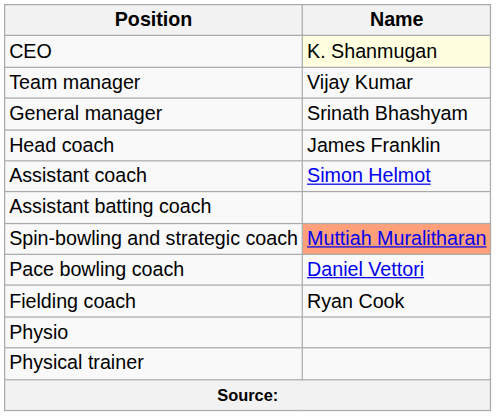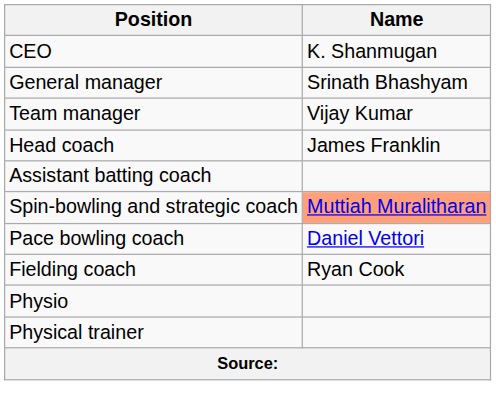 <table class="wikitable">
 <tr>
 <th>Position</th>
 <th>Name</th>
 </tr>
 <tr>
 <td>CEO</td>
-<td style="background: lightyellow;">K. Shanmugan</td>
+<td>K. Shanmugan</td>
+</tr>
+<tr>
+<td>General manager</td>
+<td>Srinath Bhashyam</td>
 </tr>
 <tr>
 <td>Team manager</td>
 <td>Vijay Kumar</td>
 </tr>
 <tr>
-<td>General manager</td>
-<td>Srinath Bhashyam</td>
-</tr>
-<tr>
 <td>Head coach</td>
 <td>James Franklin</td>
-</tr>
-<tr>
-<td>Assistant coach</td>
-<td><a href='#'>Simon Helmot</a></td>
 </tr>
 <tr>
 <td>Assistant batting coach</td>
 <td></td>
 </tr>
 <tr>
 <td>Spin-bowling and strategic coach</td>
 <td style="background: lightsalmon;"><a href='#'>Muttiah Muralitharan</a></td>
 </tr>
 <tr>
 <td>Pace bowling coach</td>
 <td><a href='#'>Daniel Vettori</a></td>
 </tr>
 <tr>
 <td>Fielding coach</td>
 <td>Ryan Cook</td>
 </tr>
 <tr>
 <td>Physio</td>
 <td></td>
 </tr>
 <tr>
 <td>Physical trainer</td>
 <td></td>
 </tr>
 <tr>
 <th colspan="2" style="text-align: center;"><small>Source:</small></th>
 </tr>
 </table>
